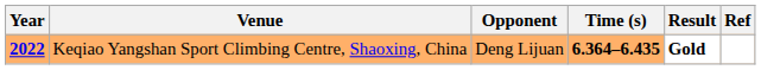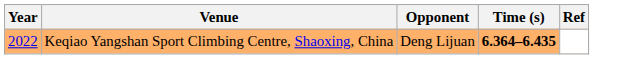 <table class="sortable wikitable" style="font-size: 90%;">
 <tr>
 <th>Year</th>
 <th>Venue</th>
 <th>Opponent</th>
 <th>Time (s)</th>
-<th>Result</th>
 <th>Ref</th>
 </tr>
 <tr style="background:#FFB069">
-<td align="center"><strong><a href='#'>2022</a></strong></td>
+<td align="center"><a href='#'>2022</a></td>
 <td align="left">Keqiao Yangshan Sport Climbing Centre, <a href='#'>Shaoxing</a>, China</td>
 <td align="left"> Deng Lijuan</td>
 <td align="left"><strong>6.364–6.435</strong></td>
-<td style="text-align:left; background:white"> <strong>Gold</strong></td>
 <td style="text-align:center; background:white"></td>
 </tr>
 </table>
